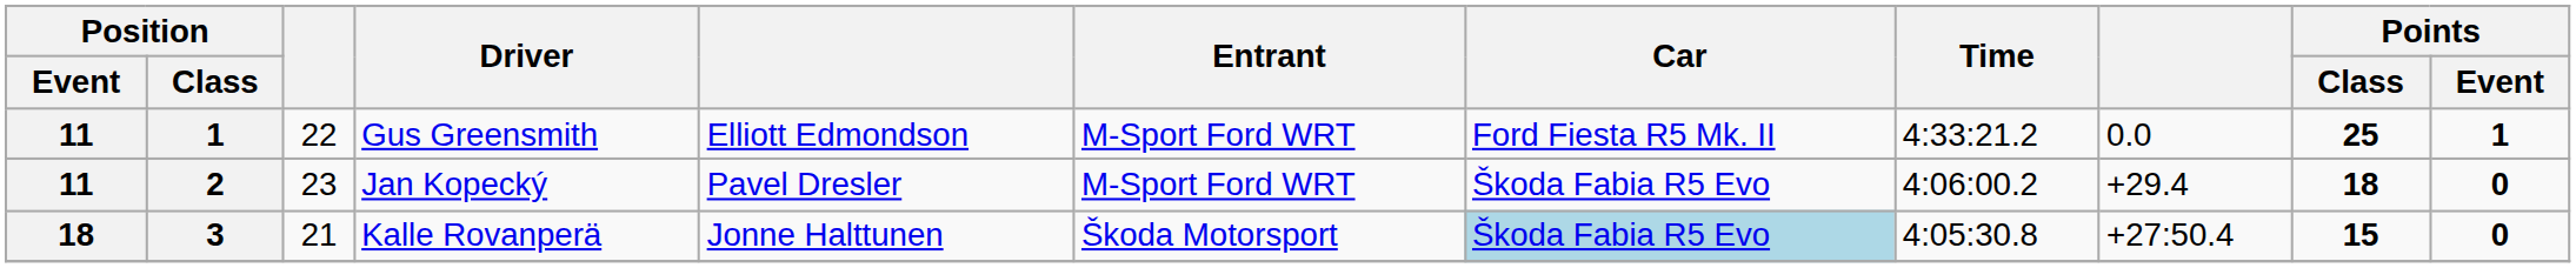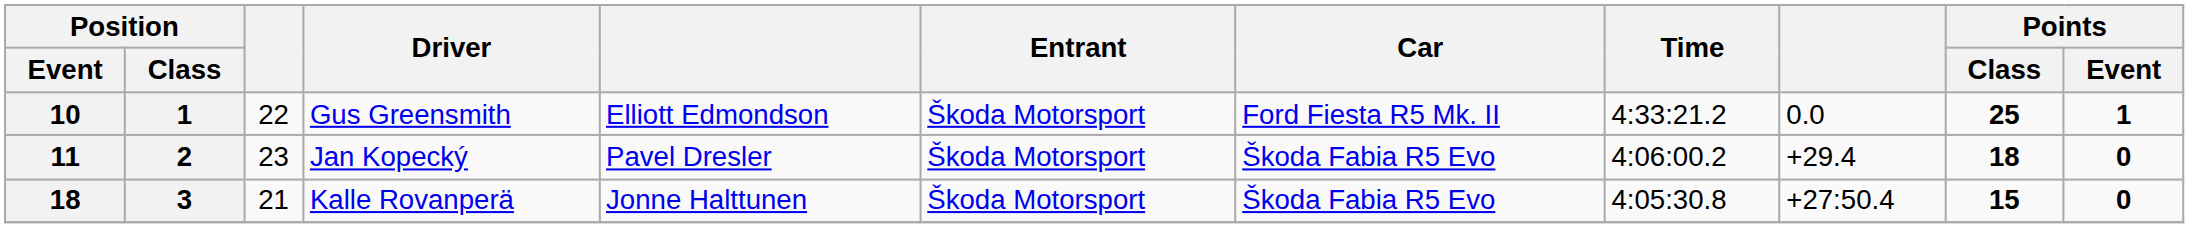 <table class="wikitable" width=85% style="font-size: 85%;">
 <tr>
 <th colspan="2">Position</th>
 <th rowspan="2"></th>
 <th rowspan="2">Driver</th>
 <th rowspan="2"></th>
 <th rowspan="2">Entrant</th>
 <th rowspan="2">Car</th>
 <th rowspan="2">Time</th>
 <th rowspan="2"></th>
 <th colspan="2">Points</th>
 </tr>
 <tr>
 <th>Event</th>
 <th>Class</th>
 <th>Class</th>
 <th>Event</th>
 </tr>
 <tr>
-<th>11</th>
+<th>10</th>
 <th>1</th>
 <td align="center">22</td>
 <td><a href='#'>Gus Greensmith</a></td>
 <td nowrap><a href='#'>Elliott Edmondson</a></td>
-<td nowrap><a href='#'>M-Sport Ford WRT</a></td>
+<td nowrap><a href='#'>Škoda Motorsport</a></td>
 <td nowrap><a href='#'>Ford Fiesta R5 Mk. II</a></td>
 <td>4:33:21.2</td>
 <td>0.0</td>
 <td align="center"><strong>25</strong></td>
 <td align="center"><strong>1</strong></td>
 </tr>
 <tr>
 <th>11</th>
 <th>2</th>
 <td align="center">23</td>
 <td><a href='#'>Jan Kopecký</a></td>
 <td><a href='#'>Pavel Dresler</a></td>
-<td nowrap><a href='#'>M-Sport Ford WRT</a></td>
+<td><a href='#'>Škoda Motorsport</a></td>
 <td><a href='#'>Škoda Fabia R5 Evo</a></td>
 <td>4:06:00.2</td>
 <td>+29.4</td>
 <td align="center"><strong>18</strong></td>
 <td align="center"><strong>0</strong></td>
 </tr>
 <tr>
 <th>18</th>
 <th>3</th>
 <td align="center">21</td>
 <td nowrap><a href='#'>Kalle Rovanperä</a></td>
 <td nowrap><a href='#'>Jonne Halttunen</a></td>
 <td nowrap><a href='#'>Škoda Motorsport</a></td>
-<td style="background: lightblue;"><a href='#'>Škoda Fabia R5 Evo</a></td>
+<td><a href='#'>Škoda Fabia R5 Evo</a></td>
 <td>4:05:30.8</td>
 <td>+27:50.4</td>
 <td align="center"><strong>15</strong></td>
 <td align="center"><strong>0</strong></td>
 </tr>
 <tr>
 </tr>
 </table>
